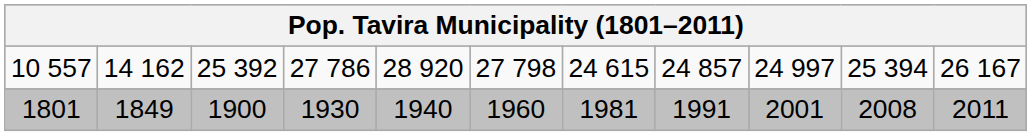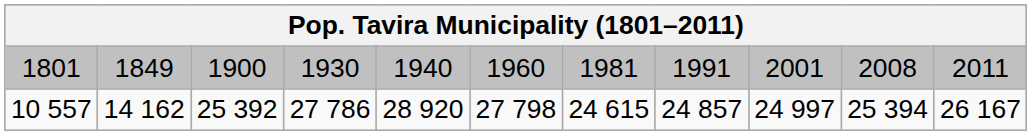 <table class = wikitable>
 <tr>
 <th colspan="11">Pop. Tavira Municipality (1801–2011)</th>
+</tr>
+<tr bgcolor="#C0C0C0">
+<td align="center">1801</td>
+<td align="center">1849</td>
+<td align="center">1900</td>
+<td align="center">1930</td>
+<td align="center">1940</td>
+<td align="center">1960</td>
+<td align="center">1981</td>
+<td align="center">1991</td>
+<td align="center">2001</td>
+<td align="center">2008</td>
+<td align="center">2011</td>
 </tr>
 <tr>
 <td align="center">10 557</td>
 <td align="center">14 162</td>
 <td align="center">25 392</td>
 <td align="center">27 786</td>
 <td align="center">28 920</td>
 <td align="center">27 798</td>
 <td align="center">24 615</td>
 <td align="center">24 857</td>
 <td align="center">24 997</td>
 <td align="center">25 394</td>
 <td align="center">26 167</td>
 </tr>
-<tr bgcolor="#C0C0C0">
-<td align="center">1801</td>
-<td align="center">1849</td>
-<td align="center">1900</td>
-<td align="center">1930</td>
-<td align="center">1940</td>
-<td align="center">1960</td>
-<td align="center">1981</td>
-<td align="center">1991</td>
-<td align="center">2001</td>
-<td align="center">2008</td>
-<td align="center">2011</td>
-</tr>
 </table>
